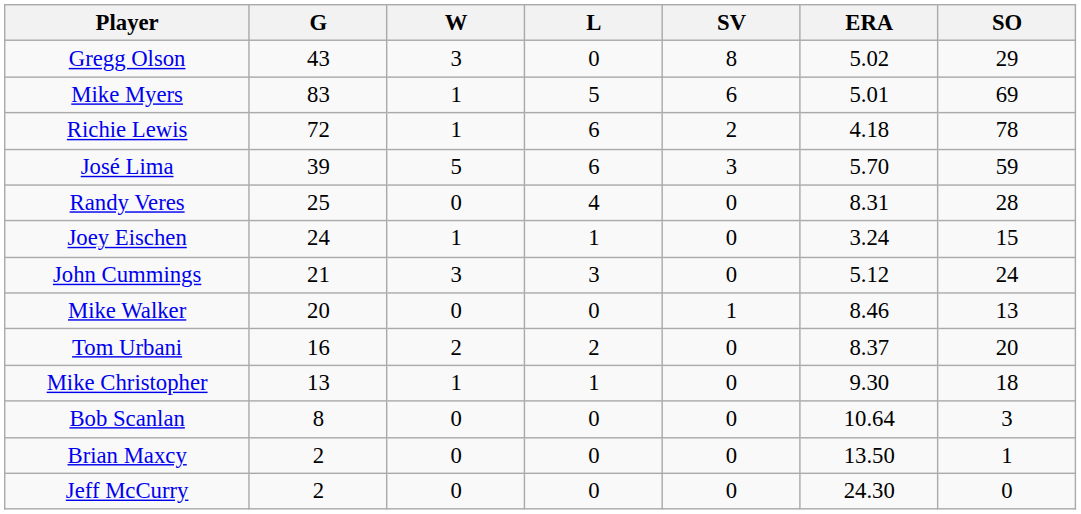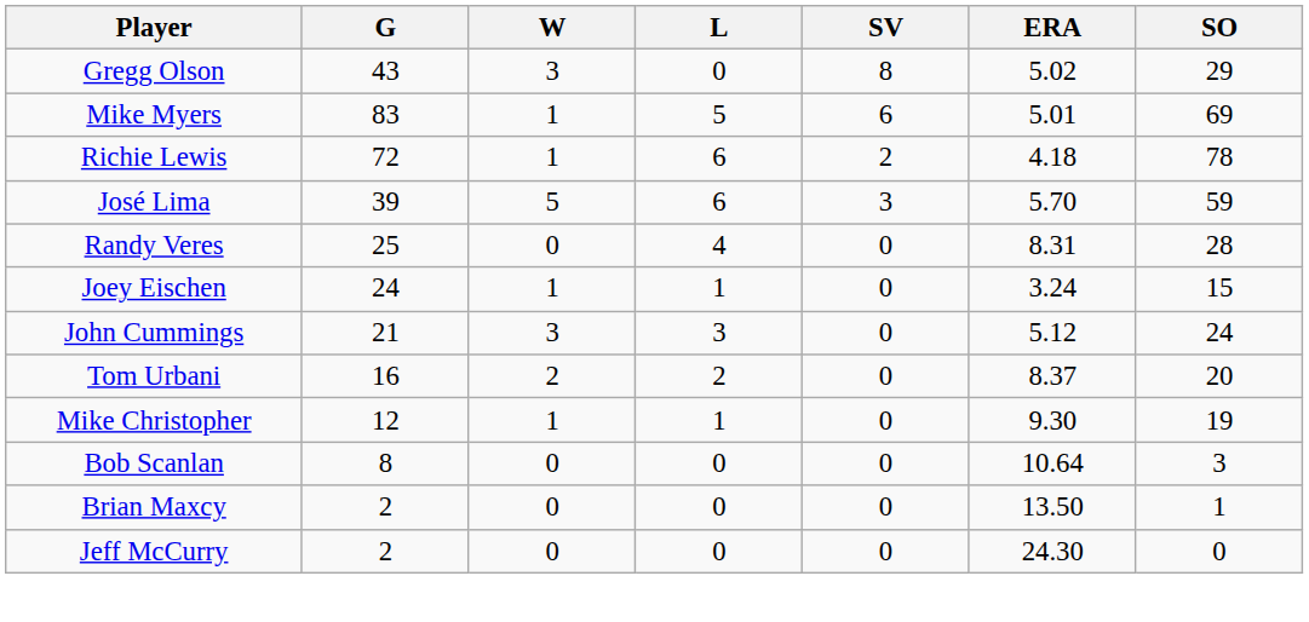 <table class="wikitable sortable">
 <tr>
 <th bgcolor="#DDDDFF" width="16%">Player</th>
 <th bgcolor="#DDDDFF" width="9%">G</th>
 <th bgcolor="#DDDDFF" width="9%">W</th>
 <th bgcolor="#DDDDFF" width="9%">L</th>
 <th bgcolor="#DDDDFF" width="9%">SV</th>
 <th bgcolor="#DDDDFF" width="9%">ERA</th>
 <th bgcolor="#DDDDFF" width="9%">SO</th>
 </tr>
 <tr align="center">
 <td><a href='#'>Gregg Olson</a></td>
 <td>43</td>
 <td>3</td>
 <td>0</td>
 <td>8</td>
 <td>5.02</td>
 <td>29</td>
 </tr>
 <tr align=center>
 <td><a href='#'>Mike Myers</a></td>
 <td>83</td>
 <td>1</td>
 <td>5</td>
 <td>6</td>
 <td>5.01</td>
 <td>69</td>
 </tr>
 <tr align=center>
 <td><a href='#'>Richie Lewis</a></td>
 <td>72</td>
 <td>1</td>
 <td>6</td>
 <td>2</td>
 <td>4.18</td>
 <td>78</td>
 </tr>
 <tr align="center">
 <td><a href='#'>José Lima</a></td>
 <td>39</td>
 <td>5</td>
 <td>6</td>
 <td>3</td>
 <td>5.70</td>
 <td>59</td>
 </tr>
 <tr align="center">
 <td><a href='#'>Randy Veres</a></td>
 <td>25</td>
 <td>0</td>
 <td>4</td>
 <td>0</td>
 <td>8.31</td>
 <td>28</td>
 </tr>
 <tr align=center>
 <td><a href='#'>Joey Eischen</a></td>
 <td>24</td>
 <td>1</td>
 <td>1</td>
 <td>0</td>
 <td>3.24</td>
 <td>15</td>
 </tr>
 <tr align=center>
 <td><a href='#'>John Cummings</a></td>
 <td>21</td>
 <td>3</td>
 <td>3</td>
 <td>0</td>
 <td>5.12</td>
 <td>24</td>
 </tr>
 <tr align=center>
-<td><a href='#'>Mike Walker</a></td>
-<td>20</td>
-<td>0</td>
-<td>0</td>
-<td>1</td>
-<td>8.46</td>
-<td>13</td>
-</tr>
-<tr align=center>
 <td><a href='#'>Tom Urbani</a></td>
 <td>16</td>
 <td>2</td>
 <td>2</td>
 <td>0</td>
 <td>8.37</td>
 <td>20</td>
 </tr>
 <tr align=center>
 <td><a href='#'>Mike Christopher</a></td>
-<td>13</td>
+<td>12</td>
 <td>1</td>
 <td>1</td>
 <td>0</td>
 <td>9.30</td>
-<td>18</td>
+<td>19</td>
 </tr>
 <tr align=center>
 <td><a href='#'>Bob Scanlan</a></td>
 <td>8</td>
 <td>0</td>
 <td>0</td>
 <td>0</td>
 <td>10.64</td>
 <td>3</td>
 </tr>
 <tr align=center>
 <td><a href='#'>Brian Maxcy</a></td>
 <td>2</td>
 <td>0</td>
 <td>0</td>
 <td>0</td>
 <td>13.50</td>
 <td>1</td>
 </tr>
 <tr align=center>
 <td><a href='#'>Jeff McCurry</a></td>
 <td>2</td>
 <td>0</td>
 <td>0</td>
 <td>0</td>
 <td>24.30</td>
 <td>0</td>
 </tr>
 </table>
